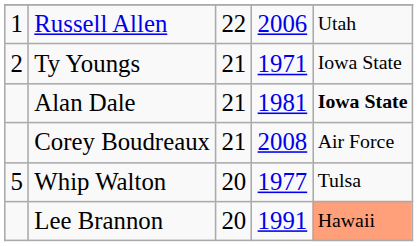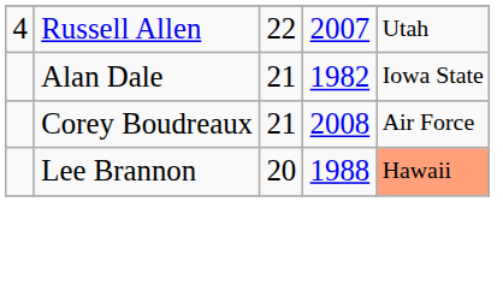 <table class="wikitable">
 <tr>
 </tr>
 <tr>
-<td>1</td>
+<td>4</td>
 <td><a href='#'>Russell Allen</a></td>
 <td>22</td>
-<td><a href='#'>2006</a></td>
+<td><a href='#'>2007</a></td>
 <td style="font-size:80%;">Utah</td>
-</tr>
-<tr>
-<td>2</td>
-<td>Ty Youngs</td>
-<td>21</td>
-<td><a href='#'>1971</a></td>
-<td style="font-size:80%;">Iowa State</td>
 </tr>
 <tr>
 <td></td>
 <td>Alan Dale</td>
 <td>21</td>
-<td><a href='#'>1981</a></td>
-<td style="font-size:80%;"><strong>Iowa State</strong></td>
+<td><a href='#'>1982</a></td>
+<td style="font-size:80%;">Iowa State</td>
 </tr>
 <tr>
 <td></td>
 <td>Corey Boudreaux</td>
 <td>21</td>
 <td><a href='#'>2008</a></td>
 <td style="font-size:80%;">Air Force</td>
 </tr>
 <tr>
-<td>5</td>
-<td>Whip Walton</td>
-<td>20</td>
-<td><a href='#'>1977</a></td>
-<td style="font-size:80%;">Tulsa</td>
-</tr>
-<tr>
 <td></td>
 <td>Lee Brannon</td>
 <td>20</td>
-<td><a href='#'>1991</a></td>
+<td><a href='#'>1988</a></td>
 <td style="background: lightsalmon; font-size:80%;">Hawaii</td>
 </tr>
 </table>
